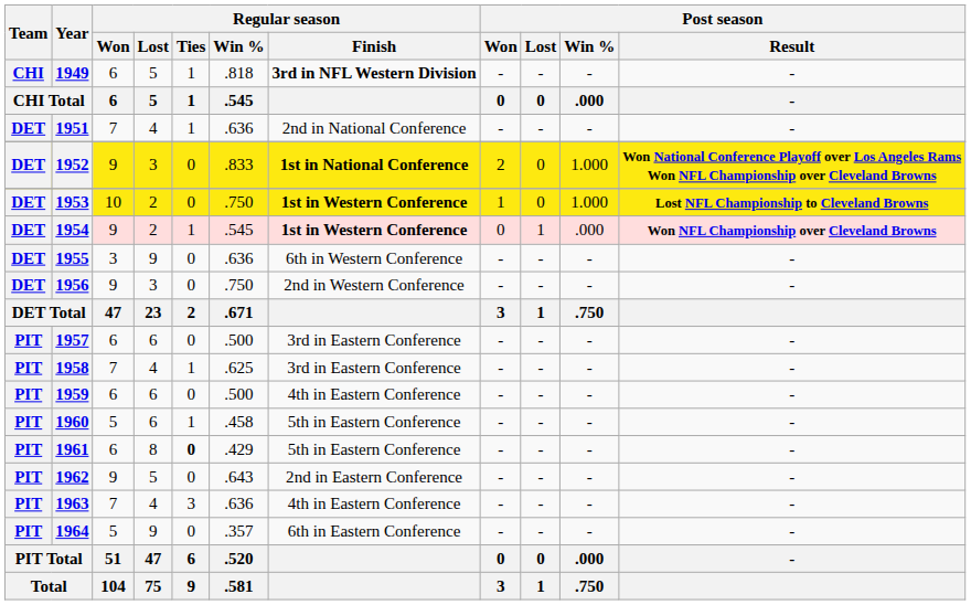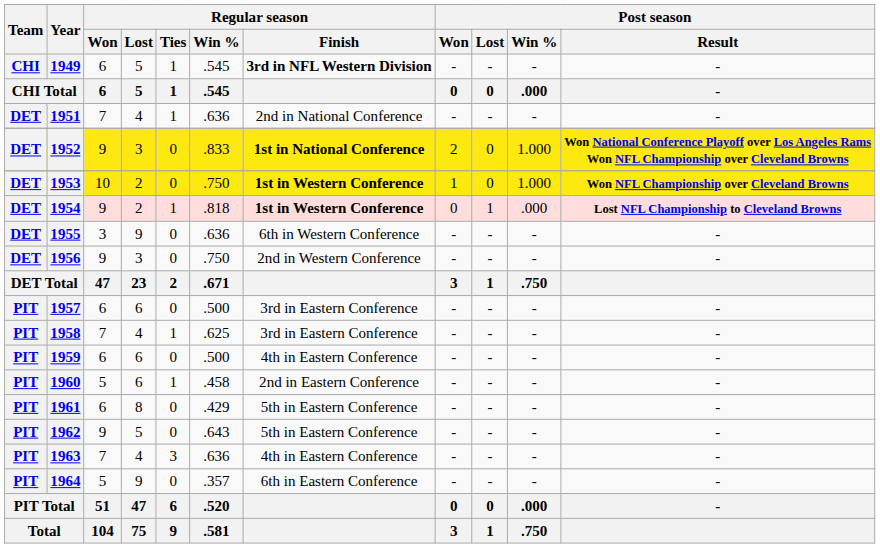 <table class="wikitable" style="font-size: 95%; text-align:center;">
 <tr>
 <th rowspan="2">Team</th>
 <th rowspan="2">Year</th>
 <th colspan="5">Regular season</th>
 <th colspan="4">Post season</th>
 </tr>
 <tr>
 <th>Won</th>
 <th>Lost</th>
 <th>Ties</th>
 <th>Win %</th>
 <th>Finish</th>
 <th>Won</th>
 <th>Lost</th>
 <th>Win %</th>
 <th>Result</th>
 </tr>
 <tr>
 <th><a href='#'>CHI</a></th>
 <th><a href='#'>1949</a></th>
 <td>6</td>
 <td>5</td>
 <td>1</td>
-<td>.818</td>
+<td>.545</td>
 <td><strong>3rd in NFL Western Division</strong></td>
 <td>-</td>
 <td>-</td>
 <td>-</td>
 <td>-</td>
 </tr>
 <tr>
 <th colspan="2">CHI Total</th>
 <th>6</th>
 <th>5</th>
 <th>1</th>
 <th>.545</th>
 <th></th>
 <th>0</th>
 <th>0</th>
 <th>.000</th>
 <th>-</th>
 </tr>
 <tr>
 <th><a href='#'>DET</a></th>
 <th><a href='#'>1951</a></th>
 <td>7</td>
 <td>4</td>
 <td>1</td>
 <td>.636</td>
 <td>2nd in National Conference</td>
 <td>-</td>
 <td>-</td>
 <td>-</td>
 <td>-</td>
 </tr>
 <tr>
 </tr>
 <tr ! style="background:#FDE910;">
 <th><a href='#'>DET</a></th>
 <th><a href='#'>1952</a></th>
 <td>9</td>
 <td>3</td>
 <td>0</td>
 <td>.833</td>
 <td><strong>1st in National Conference</strong></td>
 <td>2</td>
 <td>0</td>
 <td>1.000</td>
 <td><small><strong>Won <a href='#'>National Conference Playoff</a> over <a href='#'>Los Angeles Rams</a></strong><br><strong>Won <a href='#'>NFL Championship</a> over <a href='#'>Cleveland Browns</a></strong></small></td>
 </tr>
 <tr>
 </tr>
 <tr ! style="background:#FDE910;">
 <th><a href='#'>DET</a></th>
 <th><a href='#'>1953</a></th>
 <td>10</td>
 <td>2</td>
 <td>0</td>
 <td>.750</td>
 <td><strong>1st in Western Conference</strong></td>
 <td>1</td>
 <td>0</td>
 <td>1.000</td>
-<td><small><strong>Lost <a href='#'>NFL Championship</a> to <a href='#'>Cleveland Browns</a></strong></small></td>
+<td><small><strong>Won <a href='#'>NFL Championship</a> over <a href='#'>Cleveland Browns</a></strong></small></td>
 </tr>
 <tr style="background:#fdd;">
 <th><a href='#'>DET</a></th>
 <th><a href='#'>1954</a></th>
 <td>9</td>
 <td>2</td>
 <td>1</td>
-<td>.545</td>
+<td>.818</td>
 <td><strong>1st in Western Conference</strong></td>
 <td>0</td>
 <td>1</td>
 <td>.000</td>
-<td><small><strong>Won <a href='#'>NFL Championship</a> over <a href='#'>Cleveland Browns</a></strong></small></td>
+<td><small><strong>Lost <a href='#'>NFL Championship</a> to <a href='#'>Cleveland Browns</a></strong></small></td>
 </tr>
 <tr>
 <th><a href='#'>DET</a></th>
 <th><a href='#'>1955</a></th>
 <td>3</td>
 <td>9</td>
 <td>0</td>
 <td>.636</td>
 <td>6th in Western Conference</td>
 <td>-</td>
 <td>-</td>
 <td>-</td>
 <td>-</td>
 </tr>
 <tr>
 <th><a href='#'>DET</a></th>
 <th><a href='#'>1956</a></th>
 <td>9</td>
 <td>3</td>
 <td>0</td>
 <td>.750</td>
 <td>2nd in Western Conference</td>
 <td>-</td>
 <td>-</td>
 <td>-</td>
 <td>-</td>
 </tr>
 <tr>
 <th colspan="2">DET Total</th>
 <th>47</th>
 <th>23</th>
 <th>2</th>
 <th>.671</th>
 <th></th>
 <th>3</th>
 <th>1</th>
 <th>.750</th>
 <th></th>
 </tr>
 <tr>
 <th><a href='#'>PIT</a></th>
 <th><a href='#'>1957</a></th>
 <td>6</td>
 <td>6</td>
 <td>0</td>
 <td>.500</td>
 <td>3rd in Eastern Conference</td>
 <td>-</td>
 <td>-</td>
 <td>-</td>
 <td>-</td>
 </tr>
 <tr>
 <th><a href='#'>PIT</a></th>
 <th><a href='#'>1958</a></th>
 <td>7</td>
 <td>4</td>
 <td>1</td>
 <td>.625</td>
 <td>3rd in Eastern Conference</td>
 <td>-</td>
 <td>-</td>
 <td>-</td>
 <td>-</td>
 </tr>
 <tr>
 <th><a href='#'>PIT</a></th>
 <th><a href='#'>1959</a></th>
 <td>6</td>
 <td>6</td>
 <td>0</td>
 <td>.500</td>
 <td>4th in Eastern Conference</td>
 <td>-</td>
 <td>-</td>
 <td>-</td>
 <td>-</td>
 </tr>
 <tr>
 <th><a href='#'>PIT</a></th>
 <th><a href='#'>1960</a></th>
 <td>5</td>
 <td>6</td>
 <td>1</td>
 <td>.458</td>
-<td>5th in Eastern Conference</td>
+<td>2nd in Eastern Conference</td>
 <td>-</td>
 <td>-</td>
 <td>-</td>
 <td>-</td>
 </tr>
 <tr>
 <th><a href='#'>PIT</a></th>
 <th><a href='#'>1961</a></th>
 <td>6</td>
 <td>8</td>
-<td><strong>0</strong></td>
+<td>0</td>
 <td>.429</td>
 <td>5th in Eastern Conference</td>
 <td>-</td>
 <td>-</td>
 <td>-</td>
 <td>-</td>
 </tr>
 <tr>
 <th><a href='#'>PIT</a></th>
 <th><a href='#'>1962</a></th>
 <td>9</td>
 <td>5</td>
 <td>0</td>
 <td>.643</td>
-<td>2nd in Eastern Conference</td>
+<td>5th in Eastern Conference</td>
 <td>-</td>
 <td>-</td>
 <td>-</td>
 <td>-</td>
 </tr>
 <tr>
 <th><a href='#'>PIT</a></th>
 <th><a href='#'>1963</a></th>
 <td>7</td>
 <td>4</td>
 <td>3</td>
 <td>.636</td>
 <td>4th in Eastern Conference</td>
 <td>-</td>
 <td>-</td>
 <td>-</td>
 <td>-</td>
 </tr>
 <tr>
 <th><a href='#'>PIT</a></th>
 <th><a href='#'>1964</a></th>
 <td>5</td>
 <td>9</td>
 <td>0</td>
 <td>.357</td>
 <td>6th in Eastern Conference</td>
 <td>-</td>
 <td>-</td>
 <td>-</td>
 <td>-</td>
 </tr>
 <tr>
 <th colspan="2">PIT Total</th>
 <th>51</th>
 <th>47</th>
 <th>6</th>
 <th>.520</th>
 <th></th>
 <th>0</th>
 <th>0</th>
 <th>.000</th>
 <th>-</th>
 </tr>
 <tr>
 <th colspan="2">Total</th>
 <th>104</th>
 <th>75</th>
 <th>9</th>
 <th>.581</th>
 <th></th>
 <th>3</th>
 <th>1</th>
 <th>.750</th>
 <th></th>
 </tr>
 </table>
